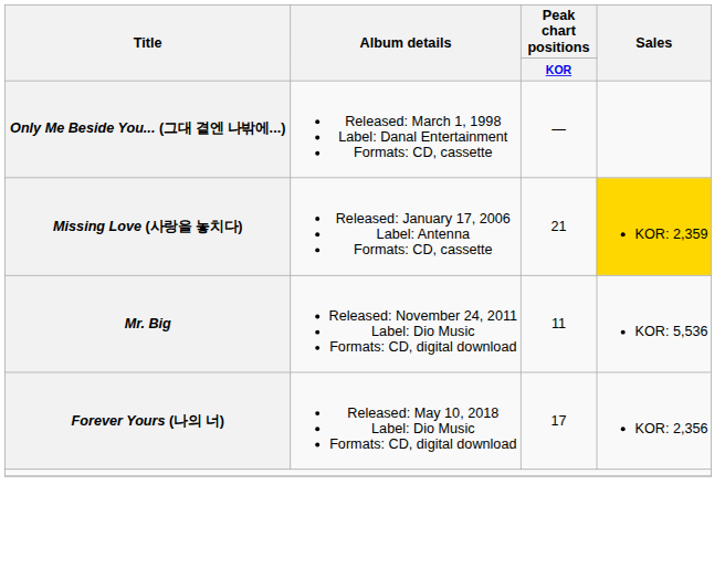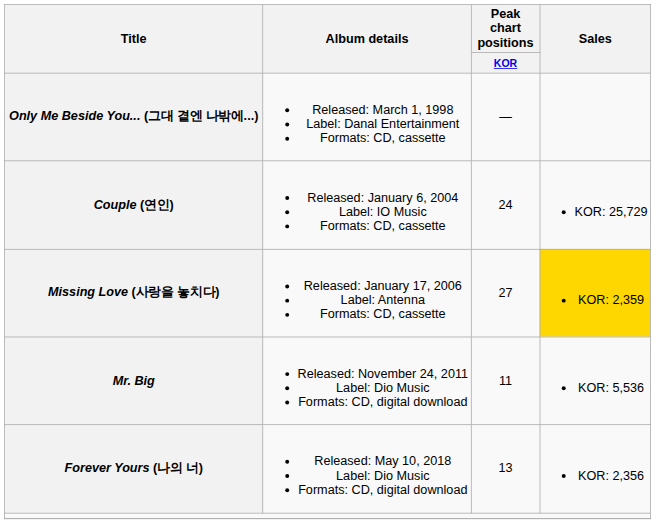 <table class="wikitable plainrowheaders" style="text-align:center;">
 <tr>
 <th scope="col" rowspan="2" style="width:20em;">Title</th>
 <th scope="col" rowspan="2">Album details</th>
 <th scope="col" colspan="1" style="width:5em;">Peak chart positions</th>
 <th scope="col" rowspan="2">Sales</th>
 </tr>
 <tr>
 <th><small><a href='#'>KOR</a></small><br></th>
 </tr>
 <tr>
 <th scope="row"><em>Only Me Beside You...</em> (그대 곁엔 나밖에...)</th>
 <td><br><ul><li>Released: March 1, 1998</li><li>Label: Danal Entertainment</li><li>Formats: CD, cassette</li></ul></td>
 <td>—</td>
 <td></td>
 </tr>
 <tr>
+<th scope="row"><em>Couple</em> (연인)</th>
+<td><br><ul><li>Released: January 6, 2004</li><li>Label: IO Music</li><li>Formats: CD, cassette</li></ul></td>
+<td>24</td>
+<td><br><ul><li>KOR: 25,729</li></ul></td>
+</tr>
+<tr>
 <th scope="row"><em>Missing Love</em> (사랑을 놓치다)</th>
 <td><br><ul><li>Released: January 17, 2006</li><li>Label: Antenna</li><li>Formats: CD, cassette</li></ul></td>
-<td>21</td>
+<td>27</td>
 <td style="background: gold;"><br><ul><li>KOR: 2,359</li></ul></td>
 </tr>
 <tr>
 <th scope="row"><em>Mr. Big</em></th>
 <td><br><ul><li>Released: November 24, 2011</li><li>Label: Dio Music</li><li>Formats: CD, digital download</li></ul></td>
 <td>11</td>
 <td><br><ul><li>KOR: 5,536</li></ul></td>
 </tr>
 <tr>
 <th scope="row"><em>Forever Yours</em> (나의 너)</th>
 <td><br><ul><li>Released: May 10, 2018</li><li>Label: Dio Music</li><li>Formats: CD, digital download</li></ul></td>
-<td>17</td>
+<td>13</td>
 <td><br><ul><li>KOR: 2,356</li></ul></td>
 </tr>
 <tr>
 <td colspan="4"></td>
 </tr>
 <tr>
 </tr>
 </table>
